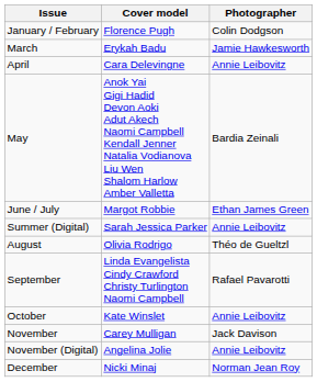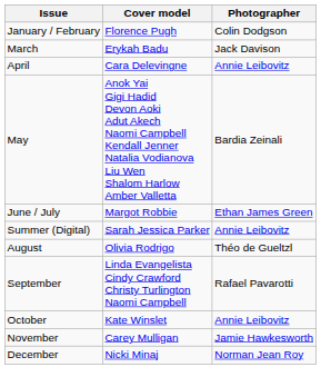 <table class="sortable wikitable">
 <tr>
 <th>Issue</th>
 <th>Cover model</th>
 <th>Photographer</th>
 </tr>
 <tr>
 <td>January / February</td>
 <td><a href='#'>Florence Pugh</a></td>
 <td>Colin Dodgson</td>
 </tr>
 <tr>
 <td>March</td>
 <td><a href='#'>Erykah Badu</a></td>
-<td><a href='#'>Jamie Hawkesworth</a></td>
+<td>Jack Davison</td>
 </tr>
 <tr>
 <td>April</td>
 <td><a href='#'>Cara Delevingne</a></td>
 <td><a href='#'>Annie Leibovitz</a></td>
 </tr>
 <tr>
 <td>May</td>
 <td><a href='#'>Anok Yai</a> <br> <a href='#'>Gigi Hadid</a> <br> <a href='#'>Devon Aoki</a> <br> <a href='#'>Adut Akech</a> <br> <a href='#'>Naomi Campbell</a> <br> <a href='#'>Kendall Jenner</a> <br> <a href='#'>Natalia Vodianova</a> <br> <a href='#'>Liu Wen</a> <br> <a href='#'>Shalom Harlow</a> <br> <a href='#'>Amber Valletta</a></td>
 <td>Bardia Zeinali</td>
 </tr>
 <tr>
 <td>June / July</td>
 <td><a href='#'>Margot Robbie</a></td>
 <td><a href='#'>Ethan James Green</a></td>
 </tr>
 <tr>
 <td>Summer (Digital)</td>
 <td><a href='#'>Sarah Jessica Parker</a></td>
 <td><a href='#'>Annie Leibovitz</a></td>
 </tr>
 <tr>
 <td>August</td>
 <td><a href='#'>Olivia Rodrigo</a></td>
 <td>Théo de Gueltzl</td>
 </tr>
 <tr>
 <td>September</td>
 <td><a href='#'>Linda Evangelista</a><br><a href='#'>Cindy Crawford</a><br><a href='#'>Christy Turlington</a><br><a href='#'>Naomi Campbell</a></td>
 <td>Rafael Pavarotti</td>
 </tr>
 <tr>
 <td>October</td>
 <td><a href='#'>Kate Winslet</a></td>
 <td><a href='#'>Annie Leibovitz</a></td>
 </tr>
 <tr>
 <td>November</td>
 <td><a href='#'>Carey Mulligan</a></td>
-<td>Jack Davison</td>
-</tr>
-<tr>
-<td>November (Digital)</td>
-<td><a href='#'>Angelina Jolie</a></td>
-<td><a href='#'>Annie Leibovitz</a></td>
+<td><a href='#'>Jamie Hawkesworth</a></td>
 </tr>
 <tr>
 <td>December</td>
 <td><a href='#'>Nicki Minaj</a></td>
 <td><a href='#'>Norman Jean Roy</a></td>
 </tr>
 </table>
